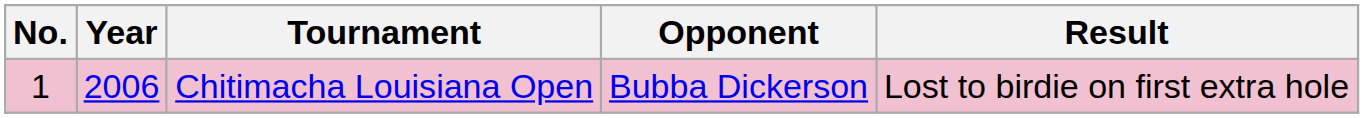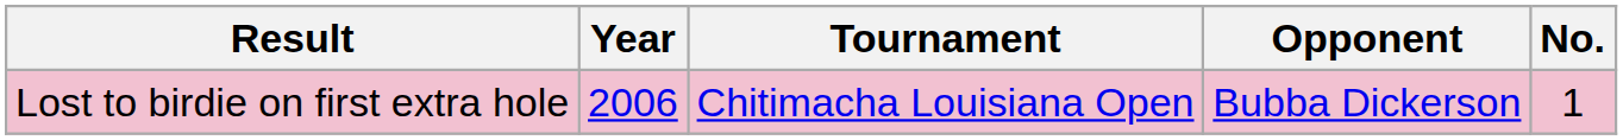 <table class="wikitable" style="font-size:95%;">
 <tr>
-<th>No.</th>
+<th>Result</th>
 <th>Year</th>
 <th>Tournament</th>
 <th>Opponent</th>
-<th>Result</th>
+<th>No.</th>
 </tr>
 <tr style="background:#F2C1D1;">
-<td align=center>1</td>
+<td>Lost to birdie on first extra hole</td>
 <td><a href='#'>2006</a></td>
 <td><a href='#'>Chitimacha Louisiana Open</a></td>
 <td> <a href='#'>Bubba Dickerson</a></td>
-<td>Lost to birdie on first extra hole</td>
+<td align=center>1</td>
 </tr>
 </table>
